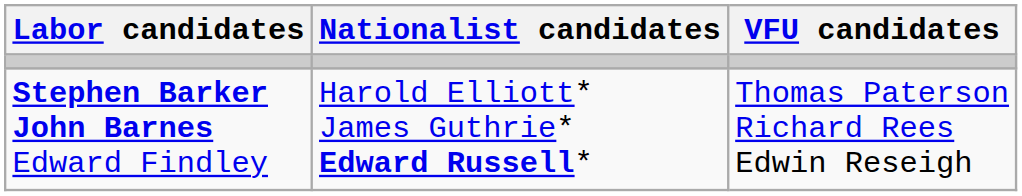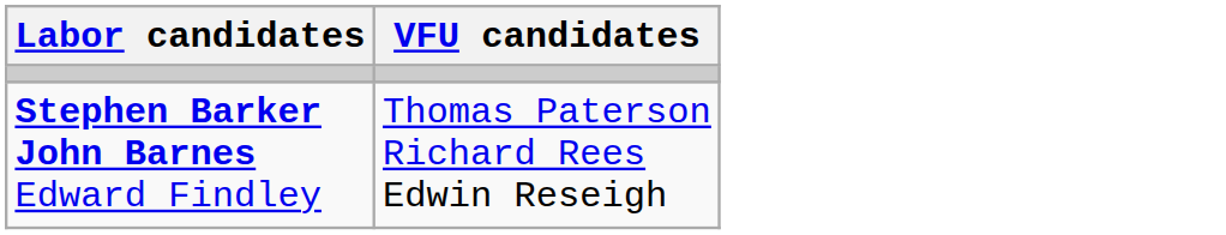 <table class="wikitable">
 <tr>
 <th><a href='#'>Labor</a> candidates</th>
-<th><a href='#'>Nationalist</a> candidates</th>
 <th><a href='#'>VFU</a> candidates</th>
 </tr>
 <tr bgcolor="#cccccc">
 <td></td>
 <td></td>
-<td></td>
 </tr>
 <tr>
 <td><strong><a href='#'>Stephen Barker</a></strong><br><strong><a href='#'>John Barnes</a></strong><br><a href='#'>Edward Findley</a></td>
-<td><a href='#'>Harold Elliott</a>*<br><a href='#'>James Guthrie</a>*<br><strong><a href='#'>Edward Russell</a></strong>*</td>
 <td><a href='#'>Thomas Paterson</a><br><a href='#'>Richard Rees</a><br>Edwin Reseigh</td>
 </tr>
 </table>
